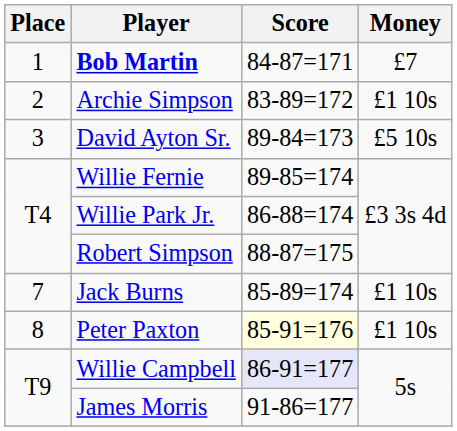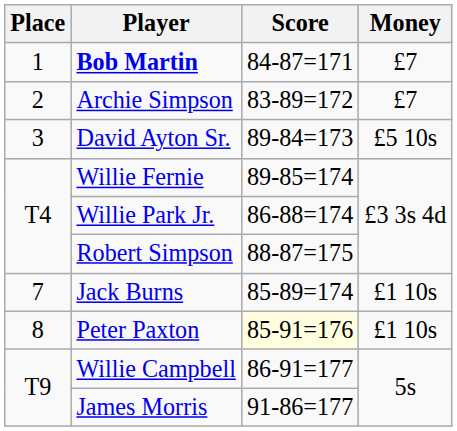 <table class=wikitable>
 <tr>
 <th>Place</th>
 <th>Player</th>
 <th>Score</th>
 <th>Money</th>
 </tr>
 <tr>
 <td align=center>1</td>
 <td> <strong><a href='#'>Bob Martin</a></strong></td>
 <td>84-87=171</td>
 <td align=center>£7</td>
 </tr>
 <tr>
 <td align=center>2</td>
 <td> <a href='#'>Archie Simpson</a></td>
 <td>83-89=172</td>
-<td align=center>£1 10s</td>
+<td align=center>£7</td>
 </tr>
 <tr>
 <td align=center>3</td>
 <td> <a href='#'>David Ayton Sr.</a></td>
 <td>89-84=173</td>
 <td align=center>£5 10s</td>
 </tr>
 <tr>
 <td rowspan=3 align=center>T4</td>
 <td> <a href='#'>Willie Fernie</a></td>
 <td>89-85=174</td>
 <td rowspan=3 align=center>£3 3s 4d</td>
 </tr>
 <tr>
 <td> <a href='#'>Willie Park Jr.</a></td>
 <td>86-88=174</td>
 </tr>
 <tr>
 <td> <a href='#'>Robert Simpson</a></td>
 <td>88-87=175</td>
 </tr>
 <tr>
 <td align=center>7</td>
 <td> <a href='#'>Jack Burns</a></td>
 <td>85-89=174</td>
 <td align=center>£1 10s</td>
 </tr>
 <tr>
 <td align=center>8</td>
 <td> <a href='#'>Peter Paxton</a></td>
 <td style="background: lightyellow;">85-91=176</td>
 <td align=center>£1 10s</td>
 </tr>
 <tr>
 <td rowspan=2 align=center>T9</td>
 <td> <a href='#'>Willie Campbell</a></td>
-<td style="background: lavender;">86-91=177</td>
+<td>86-91=177</td>
 <td rowspan=2 align=center>5s</td>
 </tr>
 <tr>
 <td> <a href='#'>James Morris</a></td>
 <td>91-86=177</td>
 </tr>
 </table>
